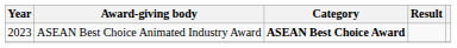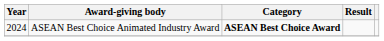 <table class="wikitable" style="text-align:center">
 <tr>
 <th>Year</th>
 <th>Award-giving body</th>
 <th>Category</th>
 <th>Result</th>
 <th></th>
 </tr>
 <tr>
-<td>2023</td>
+<td>2024</td>
 <td>ASEAN Best Choice Animated Industry Award</td>
 <td><strong>ASEAN Best Choice Award</strong></td>
 <td></td>
 <td></td>
 </tr>
 <tr>
 </tr>
 </table>
